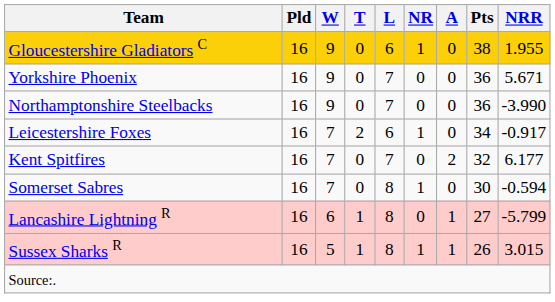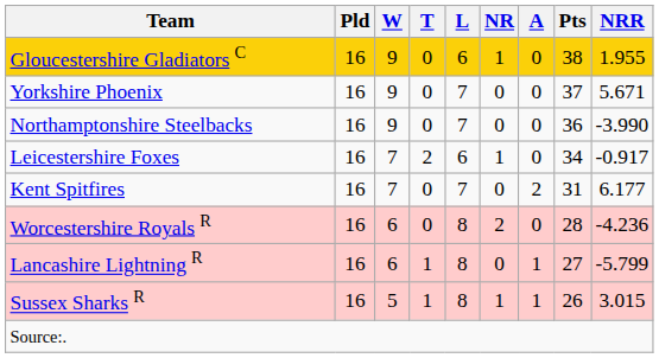 <table class="wikitable" style="text-align:center;">
 <tr>
 <th width=250>Team</th>
 <th width=20 abbr="Played">Pld</th>
 <th width=20 abbr="Won"><a href='#'>W</a></th>
 <th width=20 abbr="Tied"><a href='#'>T</a></th>
 <th width=20 abbr="Lost"><a href='#'>L</a></th>
 <th width=20 abbr="No result"><a href='#'>NR</a></th>
 <th width=20 abbr="Abandoned"><a href='#'>A</a></th>
 <th width=20 abbr="Points">Pts</th>
 <th width=20 abbr="Net Run Rate"><a href='#'>NRR</a></th>
 </tr>
 <tr style="background:#fbd009;">
 <td style="text-align:left;"><a href='#'>Gloucestershire Gladiators</a> <sup>C</sup></td>
 <td>16</td>
 <td>9</td>
 <td>0</td>
 <td>6</td>
 <td>1</td>
 <td>0</td>
 <td>38</td>
 <td>1.955</td>
 </tr>
 <tr style="background:#f9f9f9;">
 <td style="text-align:left;"><a href='#'>Yorkshire Phoenix</a></td>
 <td>16</td>
 <td>9</td>
 <td>0</td>
 <td>7</td>
 <td>0</td>
 <td>0</td>
-<td>36</td>
+<td>37</td>
 <td>5.671</td>
 </tr>
 <tr style="background:#f9f9f9;">
 <td style="text-align:left;"><a href='#'>Northamptonshire Steelbacks</a></td>
 <td>16</td>
 <td>9</td>
 <td>0</td>
 <td>7</td>
 <td>0</td>
 <td>0</td>
 <td>36</td>
 <td>-3.990</td>
 </tr>
 <tr style="background:#f9f9f9;">
 <td style="text-align:left;"><a href='#'>Leicestershire Foxes</a></td>
 <td>16</td>
 <td>7</td>
 <td>2</td>
 <td>6</td>
 <td>1</td>
 <td>0</td>
 <td>34</td>
 <td>-0.917</td>
 </tr>
 <tr style="background:#f9f9f9;">
 <td style="text-align:left;"><a href='#'>Kent Spitfires</a></td>
 <td>16</td>
 <td>7</td>
 <td>0</td>
 <td>7</td>
 <td>0</td>
 <td>2</td>
-<td>32</td>
+<td>31</td>
 <td>6.177</td>
 </tr>
-<tr style="background:#f9f9f9;">
-<td style="text-align:left;"><a href='#'>Somerset Sabres</a></td>
+<tr style="background:#FFCCCC;">
+<td style="text-align:left;"><a href='#'>Worcestershire Royals</a> <sup>R</sup></td>
 <td>16</td>
-<td>7</td>
+<td>6</td>
 <td>0</td>
 <td>8</td>
-<td>1</td>
+<td>2</td>
 <td>0</td>
-<td>30</td>
-<td>-0.594</td>
+<td>28</td>
+<td>-4.236</td>
 </tr>
 <tr style="background:#FFCCCC;">
 <td style="text-align:left;"><a href='#'>Lancashire Lightning</a> <sup>R</sup></td>
 <td>16</td>
 <td>6</td>
 <td>1</td>
 <td>8</td>
 <td>0</td>
 <td>1</td>
 <td>27</td>
 <td>-5.799</td>
 </tr>
 <tr style="background:#FFCCCC;">
 <td style="text-align:left;"><a href='#'>Sussex Sharks</a> <sup>R</sup></td>
 <td>16</td>
 <td>5</td>
 <td>1</td>
 <td>8</td>
 <td>1</td>
 <td>1</td>
 <td>26</td>
 <td>3.015</td>
 </tr>
 <tr>
 <td colspan=9 align="left"><small>Source:.</small></td>
 </tr>
 </table>
